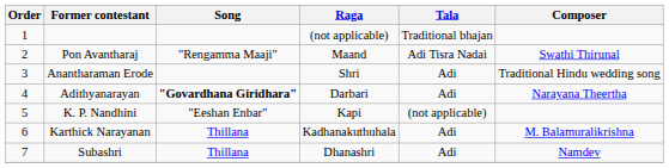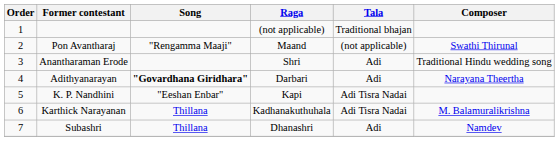 <table class="wikitable sortable" style="text-align: center; width: auto;">
 <tr style="background:lightgrey; text-align:center;">
 <th>Order</th>
 <th>Former contestant</th>
 <th>Song</th>
 <th><a href='#'>Raga</a></th>
 <th><a href='#'>Tala</a></th>
 <th>Composer</th>
 </tr>
 <tr>
 <td>1</td>
 <td></td>
 <td></td>
 <td>(not applicable)</td>
 <td>Traditional bhajan</td>
 </tr>
 <tr>
 <td>2</td>
 <td>Pon Avantharaj</td>
 <td>"Rengamma Maaji"</td>
 <td>Maand</td>
-<td>Adi Tisra Nadai</td>
+<td>(not applicable)</td>
 <td><a href='#'>Swathi Thirunal</a></td>
 </tr>
 <tr>
 <td>3</td>
 <td>Anantharaman Erode</td>
 <td></td>
 <td>Shri</td>
 <td>Adi</td>
 <td>Traditional Hindu wedding song</td>
 </tr>
 <tr>
 <td>4</td>
 <td>Adithyanarayan</td>
 <td><strong>"Govardhana Giridhara"</strong></td>
 <td>Darbari</td>
 <td>Adi</td>
 <td><a href='#'>Narayana Theertha</a></td>
 </tr>
 <tr>
 <td>5</td>
 <td>K. P. Nandhini</td>
 <td>"Eeshan Enbar"</td>
 <td>Kapi</td>
-<td>(not applicable)</td>
+<td>Adi Tisra Nadai</td>
 <td></td>
 </tr>
 <tr>
 <td>6</td>
 <td>Karthick Narayanan</td>
 <td><a href='#'>Thillana</a></td>
 <td>Kadhanakuthuhala</td>
-<td>Adi</td>
+<td>Adi Tisra Nadai</td>
 <td><a href='#'>M. Balamuralikrishna</a></td>
 </tr>
 <tr>
 <td>7</td>
 <td>Subashri</td>
 <td><a href='#'>Thillana</a></td>
 <td>Dhanashri</td>
 <td>Adi</td>
 <td><a href='#'>Namdev</a></td>
 </tr>
 <tr>
 </tr>
 </table>
